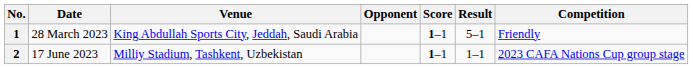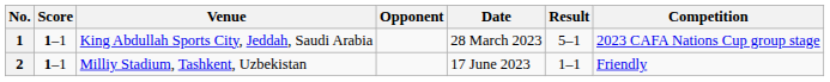 <table class="wikitable sortable">
 <tr>
 <th scope=col>No.</th>
-<th scope=col data-sort-type=date>Date</th>
+<th scope=col>Score</th>
 <th scope=col>Venue</th>
 <th scope=col>Opponent</th>
-<th scope=col>Score</th>
+<th scope=col data-sort-type=date>Date</th>
 <th scope=col>Result</th>
 <th scope=col>Competition</th>
 </tr>
 <tr>
 <th scope=row>1</th>
-<td>28 March 2023</td>
+<td align=center><strong>1</strong>–1</td>
 <td><a href='#'>King Abdullah Sports City</a>, <a href='#'>Jeddah</a>, Saudi Arabia</td>
 <td></td>
-<td align=center><strong>1</strong>–1</td>
+<td>28 March 2023</td>
 <td align=center>5–1</td>
-<td><a href='#'>Friendly</a></td>
+<td><a href='#'>2023 CAFA Nations Cup group stage</a></td>
 </tr>
 <tr>
 <th scope=row>2</th>
-<td>17 June 2023</td>
+<td align=center><strong>1</strong>–1</td>
 <td><a href='#'>Milliy Stadium</a>, <a href='#'>Tashkent</a>, Uzbekistan</td>
 <td></td>
-<td align=center><strong>1</strong>–1</td>
+<td>17 June 2023</td>
 <td align=center>1–1</td>
-<td><a href='#'>2023 CAFA Nations Cup group stage</a></td>
+<td><a href='#'>Friendly</a></td>
 </tr>
 </table>
